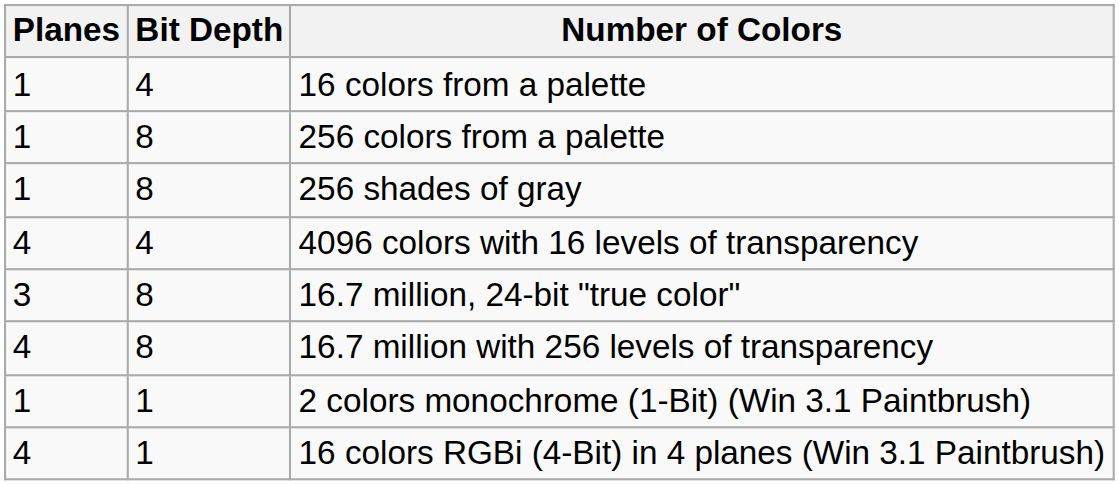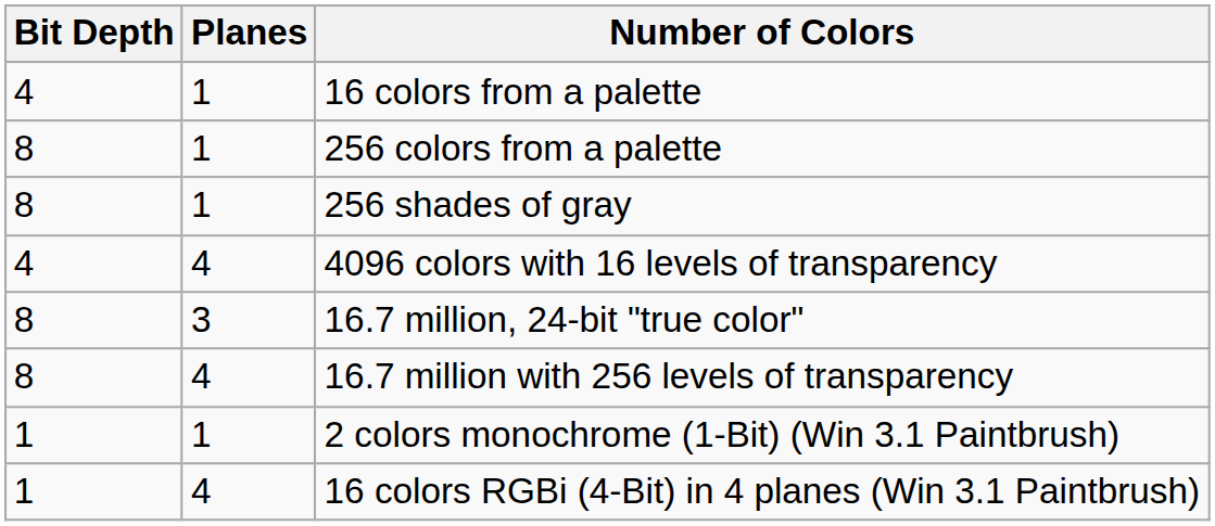 <table class="wikitable">
 <tr>
+<th>Bit Depth</th>
 <th>Planes</th>
-<th>Bit Depth</th>
 <th>Number of Colors</th>
 </tr>
 <tr>
+<td>4</td>
 <td>1</td>
-<td>4</td>
 <td>16 colors from a palette</td>
 </tr>
 <tr>
+<td>8</td>
 <td>1</td>
-<td>8</td>
 <td>256 colors from a palette</td>
 </tr>
 <tr>
+<td>8</td>
 <td>1</td>
-<td>8</td>
 <td>256 shades of gray</td>
 </tr>
 <tr>
 <td>4</td>
 <td>4</td>
 <td>4096 colors with 16 levels of transparency</td>
 </tr>
 <tr>
+<td>8</td>
 <td>3</td>
-<td>8</td>
 <td>16.7 million, 24-bit "true color"</td>
 </tr>
 <tr>
+<td>8</td>
 <td>4</td>
-<td>8</td>
 <td>16.7 million with 256 levels of transparency</td>
 </tr>
 <tr>
 <td>1</td>
 <td>1</td>
 <td>2 colors monochrome (1-Bit) (Win 3.1 Paintbrush)</td>
 </tr>
 <tr>
+<td>1</td>
 <td>4</td>
-<td>1</td>
 <td>16 colors RGBi (4-Bit) in 4 planes (Win 3.1 Paintbrush)</td>
 </tr>
 </table>
